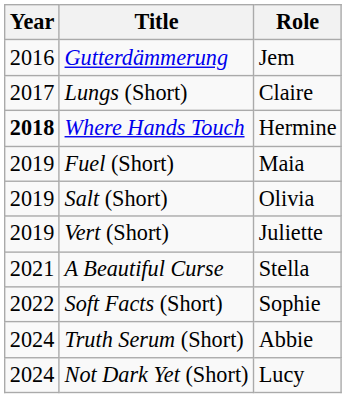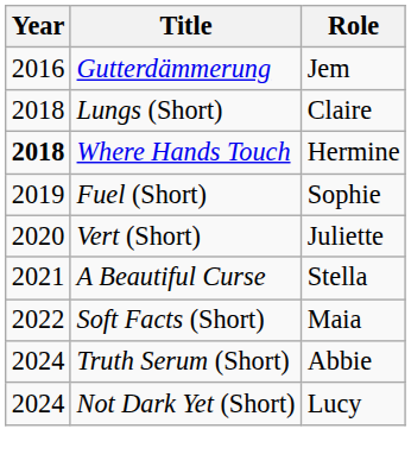 <table class="wikitable sortable">
 <tr>
 <th>Year</th>
 <th>Title</th>
 <th>Role</th>
 </tr>
 <tr>
 <td>2016</td>
 <td><em><a href='#'>Gutterdämmerung</a></em></td>
 <td>Jem</td>
 </tr>
 <tr>
-<td>2017</td>
+<td>2018</td>
 <td><em> Lungs </em>  (Short)</td>
 <td>Claire</td>
 </tr>
 <tr>
 <td><strong>2018</strong></td>
 <td><em><a href='#'>Where Hands Touch</a> </em></td>
 <td>Hermine</td>
 </tr>
 <tr>
 <td>2019</td>
 <td><em> Fuel </em> (Short)</td>
-<td>Maia</td>
+<td>Sophie</td>
 </tr>
 <tr>
-<td>2019</td>
-<td><em> Salt </em> (Short)</td>
-<td>Olivia</td>
-</tr>
-<tr>
-<td>2019</td>
+<td>2020</td>
 <td><em> Vert </em> (Short)</td>
 <td>Juliette</td>
 </tr>
 <tr>
 <td>2021</td>
 <td><em>A Beautiful Curse</em></td>
 <td>Stella</td>
 </tr>
 <tr>
 <td>2022</td>
 <td><em>Soft Facts</em> (Short)</td>
-<td>Sophie</td>
+<td>Maia</td>
 </tr>
 <tr>
 <td>2024</td>
 <td><em>Truth Serum</em>  (Short)</td>
 <td>Abbie</td>
 </tr>
 <tr>
 <td>2024</td>
 <td><em>Not Dark Yet</em> (Short)</td>
 <td>Lucy</td>
 </tr>
 </table>
